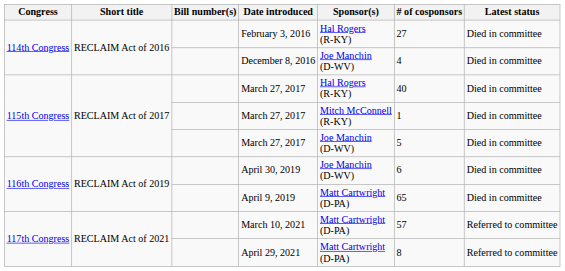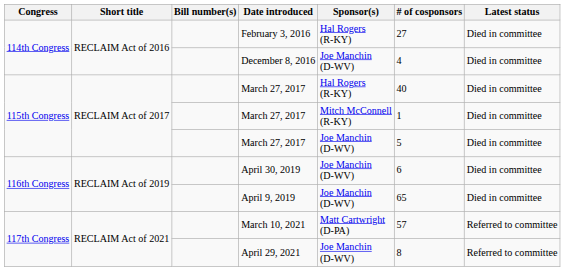 <table class="wikitable">
 <tr>
 <th>Congress</th>
 <th>Short title</th>
 <th>Bill number(s)</th>
 <th>Date introduced</th>
 <th>Sponsor(s)</th>
 <th># of cosponsors</th>
 <th>Latest status</th>
 </tr>
 <tr>
 <td rowspan=2><a href='#'>114th Congress</a></td>
 <td rowspan=2>RECLAIM Act of 2016</td>
 <td></td>
 <td>February 3, 2016</td>
 <td><a href='#'>Hal Rogers</a><br>(R-KY)</td>
 <td>27</td>
 <td>Died in committee</td>
 </tr>
 <tr>
 <td></td>
 <td>December 8, 2016</td>
 <td><a href='#'>Joe Manchin</a><br>(D-WV)</td>
 <td>4</td>
 <td>Died in committee</td>
 </tr>
 <tr>
 <td rowspan=3><a href='#'>115th Congress</a></td>
 <td rowspan=3>RECLAIM Act of 2017</td>
 <td></td>
 <td>March 27, 2017</td>
 <td><a href='#'>Hal Rogers</a><br>(R-KY)</td>
 <td>40</td>
 <td>Died in committee</td>
 </tr>
 <tr>
 <td></td>
 <td>March 27, 2017</td>
 <td><a href='#'>Mitch McConnell</a><br>(R-KY)</td>
 <td>1</td>
 <td>Died in committee</td>
 </tr>
 <tr>
 <td></td>
 <td>March 27, 2017</td>
 <td><a href='#'>Joe Manchin</a><br>(D-WV)</td>
 <td>5</td>
 <td>Died in committee</td>
 </tr>
 <tr>
 <td rowspan=2><a href='#'>116th Congress</a></td>
 <td rowspan=2>RECLAIM Act of 2019</td>
 <td></td>
 <td>April 30, 2019</td>
 <td><a href='#'>Joe Manchin</a><br>(D-WV)</td>
 <td>6</td>
 <td>Died in committee</td>
 </tr>
 <tr>
 <td></td>
 <td>April 9, 2019</td>
-<td><a href='#'>Matt Cartwright</a><br>(D-PA)</td>
+<td><a href='#'>Joe Manchin</a><br>(D-WV)</td>
 <td>65</td>
 <td>Died in committee</td>
 </tr>
 <tr>
 <td rowspan=2><a href='#'>117th Congress</a></td>
 <td rowspan=2>RECLAIM Act of 2021</td>
 <td></td>
 <td>March 10, 2021</td>
 <td><a href='#'>Matt Cartwright</a><br>(D-PA)</td>
 <td>57</td>
 <td>Referred to committee</td>
 </tr>
 <tr>
 <td></td>
 <td>April 29, 2021</td>
-<td><a href='#'>Matt Cartwright</a><br>(D-PA)</td>
+<td><a href='#'>Joe Manchin</a><br>(D-WV)</td>
 <td>8</td>
 <td>Referred to committee</td>
 </tr>
 </table>
